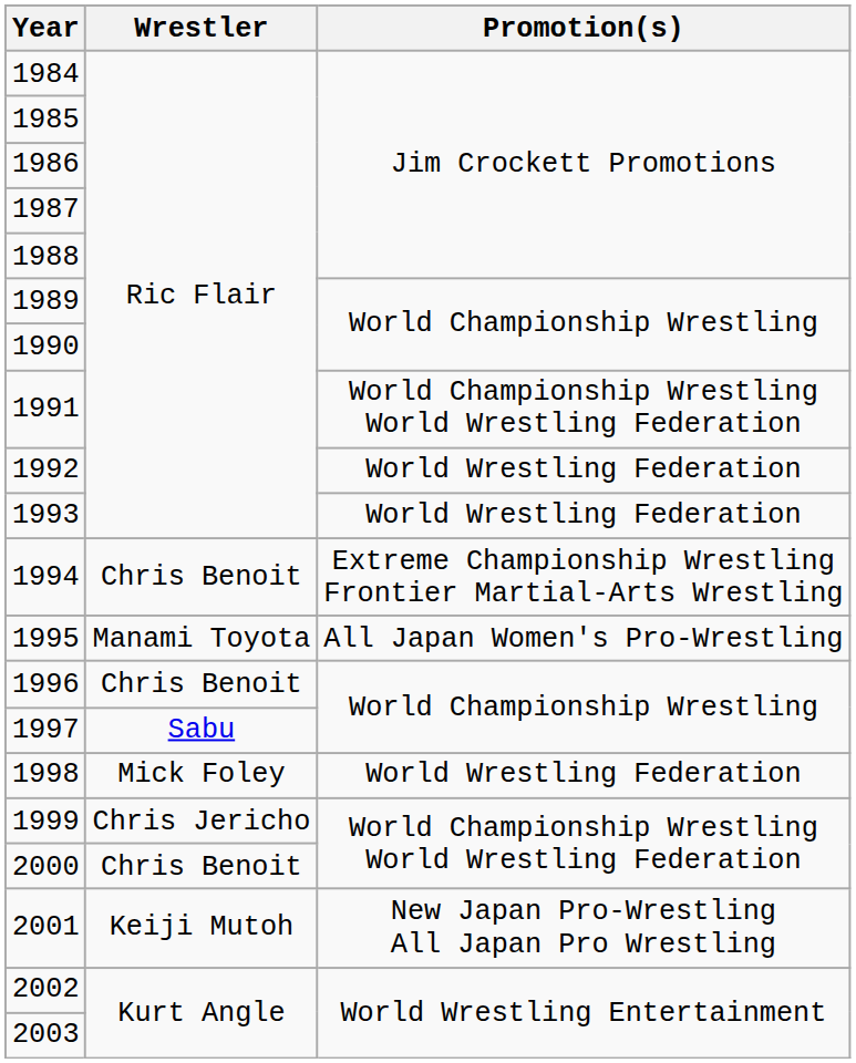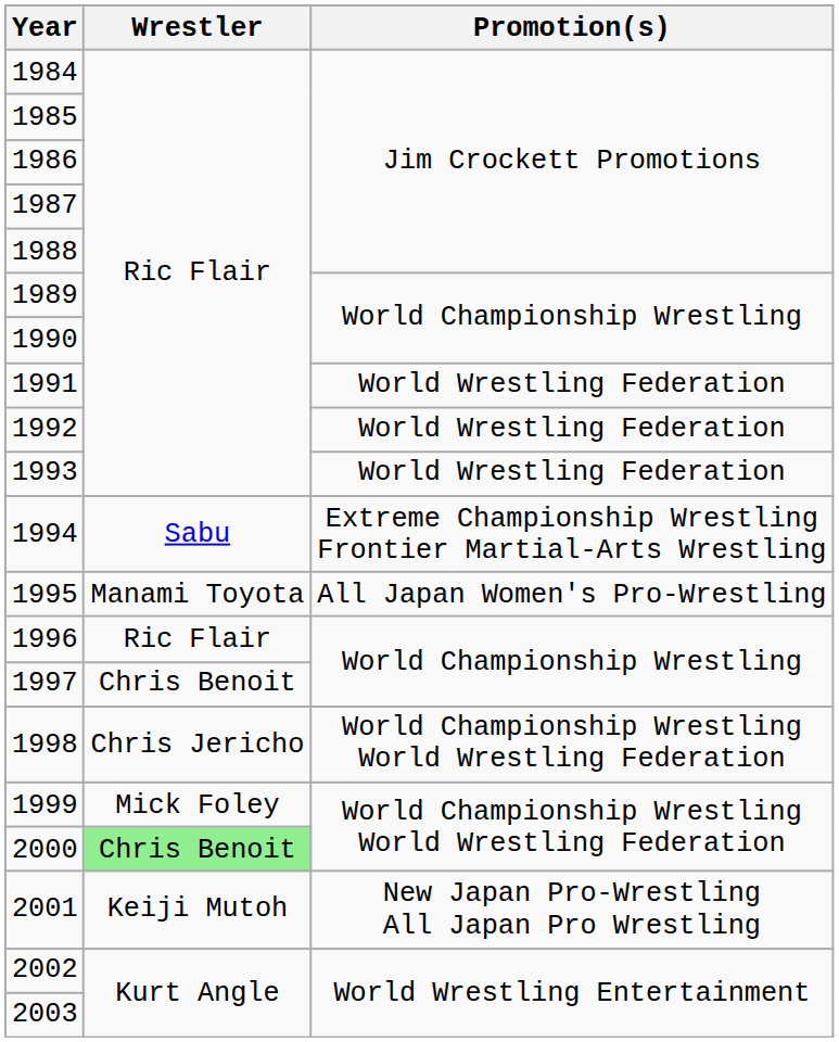 <table class="wikitable sortable" style="text-align: center">
 <tr>
 <th>Year</th>
 <th>Wrestler</th>
 <th>Promotion(s)</th>
 </tr>
 <tr>
 <td>1984</td>
 <td rowspan=10>Ric Flair</td>
 <td rowspan=5>Jim Crockett Promotions</td>
 </tr>
 <tr>
 <td>1985</td>
 </tr>
 <tr>
 <td>1986</td>
 </tr>
 <tr>
 <td>1987</td>
 </tr>
 <tr>
 <td>1988</td>
 </tr>
 <tr>
 <td>1989</td>
 <td rowspan=2>World Championship Wrestling</td>
 </tr>
 <tr>
 <td>1990</td>
 </tr>
 <tr>
 <td>1991</td>
-<td>World Championship Wrestling<br>World Wrestling Federation</td>
+<td>World Wrestling Federation</td>
 </tr>
 <tr>
 <td>1992</td>
 <td>World Wrestling Federation</td>
 </tr>
 <tr>
 <td>1993</td>
 <td>World Wrestling Federation</td>
 </tr>
 <tr>
 <td>1994</td>
-<td>Chris Benoit</td>
+<td><a href='#'>Sabu</a></td>
 <td>Extreme Championship Wrestling<br>Frontier Martial-Arts Wrestling</td>
 </tr>
 <tr>
 <td>1995</td>
 <td>Manami Toyota</td>
 <td>All Japan Women's Pro-Wrestling</td>
 </tr>
 <tr>
 <td>1996</td>
-<td>Chris Benoit</td>
+<td>Ric Flair</td>
 <td rowspan=2>World Championship Wrestling</td>
 </tr>
 <tr>
 <td>1997</td>
-<td><a href='#'>Sabu</a></td>
+<td>Chris Benoit</td>
 </tr>
 <tr>
 <td>1998</td>
-<td>Mick Foley</td>
-<td>World Wrestling Federation</td>
+<td>Chris Jericho</td>
+<td>World Championship Wrestling<br>World Wrestling Federation</td>
 </tr>
 <tr>
 <td>1999</td>
-<td>Chris Jericho</td>
+<td>Mick Foley</td>
 <td rowspan=2>World Championship Wrestling<br>World Wrestling Federation</td>
 </tr>
 <tr>
 <td>2000</td>
-<td>Chris Benoit</td>
+<td style="background: lightgreen;">Chris Benoit</td>
 </tr>
 <tr>
 <td>2001</td>
 <td>Keiji Mutoh</td>
 <td>New Japan Pro-Wrestling<br>All Japan Pro Wrestling</td>
 </tr>
 <tr>
 <td>2002</td>
 <td rowspan=2>Kurt Angle</td>
 <td rowspan=2>World Wrestling Entertainment</td>
 </tr>
 <tr>
 <td>2003</td>
 </tr>
 </table>
